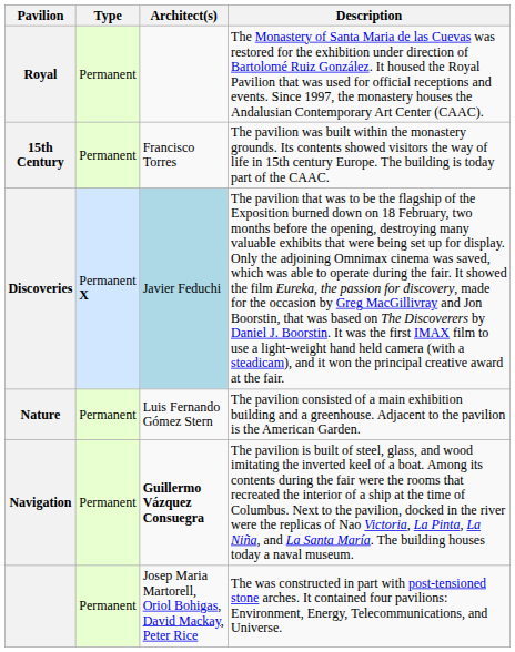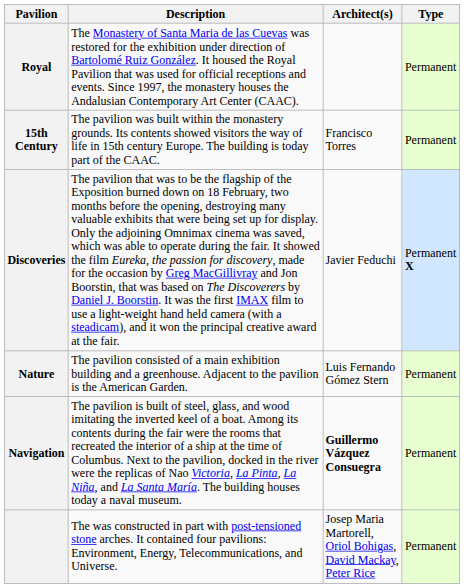 <table class="wikitable sortable plainrowheaders sticky-header">
 <tr style="background:#ececec;">
 <th>Pavilion</th>
+<th class="unsortable">Description</th>
+<th>Architect(s)</th>
 <th>Type</th>
-<th>Architect(s)</th>
-<th class="unsortable">Description</th>
 </tr>
 <tr>
 <th scope="row">Royal</th>
+<td>The <a href='#'>Monastery of Santa Maria de las Cuevas</a> was restored for the exhibition under direction of <a href='#'>Bartolomé Ruiz González</a>. It housed the Royal Pavilion that was used for official receptions and events. Since 1997, the monastery houses the Andalusian Contemporary Art Center (CAAC).</td>
+<td></td>
 <td style="background:#E8FFD0;">Permanent</td>
-<td></td>
-<td>The <a href='#'>Monastery of Santa Maria de las Cuevas</a> was restored for the exhibition under direction of <a href='#'>Bartolomé Ruiz González</a>. It housed the Royal Pavilion that was used for official receptions and events. Since 1997, the monastery houses the Andalusian Contemporary Art Center (CAAC).</td>
 </tr>
 <tr>
 <th scope="row">15th Century</th>
+<td>The pavilion was built within the monastery grounds. Its contents showed visitors the way of life in 15th century Europe. The building is today part of the CAAC.</td>
+<td>Francisco Torres</td>
 <td style="background:#E8FFD0;">Permanent</td>
-<td>Francisco Torres</td>
-<td>The pavilion was built within the monastery grounds. Its contents showed visitors the way of life in 15th century Europe. The building is today part of the CAAC.</td>
 </tr>
 <tr>
 <th scope="row">Discoveries</th>
+<td>The pavilion that was to be the flagship of the Exposition burned down on 18 February, two months before the opening, destroying many valuable exhibits that were being set up for display. Only the adjoining Omnimax cinema was saved, which was able to operate during the fair. It showed the film <em>Eureka, the passion for discovery</em>, made for the occasion by <a href='#'>Greg MacGillivray</a> and Jon Boorstin, that was based on <em>The Discoverers</em> by <a href='#'>Daniel J. Boorstin</a>. It was the first <a href='#'>IMAX</a> film to use a light-weight hand held camera (with a <a href='#'>steadicam</a>), and it won the principal creative award at the fair.</td>
+<td>Javier Feduchi</td>
 <td style="background:#D0E7FF;">Permanent <strong>X</strong></td>
-<td style="background: lightblue;">Javier Feduchi</td>
-<td>The pavilion that was to be the flagship of the Exposition burned down on 18 February, two months before the opening, destroying many valuable exhibits that were being set up for display. Only the adjoining Omnimax cinema was saved, which was able to operate during the fair. It showed the film <em>Eureka, the passion for discovery</em>, made for the occasion by <a href='#'>Greg MacGillivray</a> and Jon Boorstin, that was based on <em>The Discoverers</em> by <a href='#'>Daniel J. Boorstin</a>. It was the first <a href='#'>IMAX</a> film to use a light-weight hand held camera (with a <a href='#'>steadicam</a>), and it won the principal creative award at the fair.</td>
 </tr>
 <tr>
 <th scope="row">Nature</th>
+<td>The pavilion consisted of a main exhibition building and a greenhouse. Adjacent to the pavilion is the American Garden.</td>
+<td>Luis Fernando Gómez Stern</td>
 <td style="background:#E8FFD0;">Permanent</td>
-<td>Luis Fernando Gómez Stern</td>
-<td>The pavilion consisted of a main exhibition building and a greenhouse. Adjacent to the pavilion is the American Garden.</td>
 </tr>
 <tr>
 <th scope="row">Navigation</th>
+<td>The pavilion is built of steel, glass, and wood imitating the inverted keel of a boat. Among its contents during the fair were the rooms that recreated the interior of a ship at the time of Columbus. Next to the pavilion, docked in the river were the replicas of Nao <em><a href='#'>Victoria</a></em>, <em><a href='#'>La Pinta</a></em>, <em><a href='#'>La Niña</a></em>, and <em><a href='#'>La Santa María</a></em>. The building houses today a naval museum.</td>
+<td><strong>Guillermo Vázquez Consuegra</strong></td>
 <td style="background:#E8FFD0;">Permanent</td>
-<td><strong>Guillermo Vázquez Consuegra</strong></td>
-<td>The pavilion is built of steel, glass, and wood imitating the inverted keel of a boat. Among its contents during the fair were the rooms that recreated the interior of a ship at the time of Columbus. Next to the pavilion, docked in the river were the replicas of Nao <em><a href='#'>Victoria</a></em>, <em><a href='#'>La Pinta</a></em>, <em><a href='#'>La Niña</a></em>, and <em><a href='#'>La Santa María</a></em>. The building houses today a naval museum.</td>
 </tr>
 <tr>
 <th scope="row"></th>
+<td>The  was constructed in part with <a href='#'>post-tensioned stone</a> arches. It contained four pavilions: Environment, Energy, Telecommunications, and Universe.</td>
+<td>Josep Maria Martorell, <a href='#'>Oriol Bohigas</a>, <a href='#'>David Mackay</a>, <a href='#'>Peter Rice</a></td>
 <td style="background:#E8FFD0;">Permanent</td>
-<td>Josep Maria Martorell, <a href='#'>Oriol Bohigas</a>, <a href='#'>David Mackay</a>, <a href='#'>Peter Rice</a></td>
-<td>The  was constructed in part with <a href='#'>post-tensioned stone</a> arches. It contained four pavilions: Environment, Energy, Telecommunications, and Universe.</td>
 </tr>
 </table>
